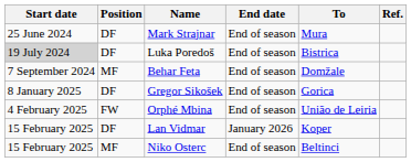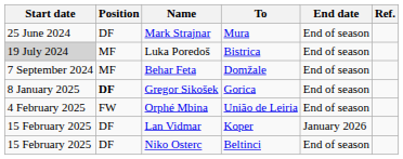 <table class="wikitable">
 <tr>
 <th>Start date</th>
 <th>Position</th>
 <th>Name</th>
+<th>To</th>
 <th>End date</th>
-<th>To</th>
 <th>Ref.</th>
 </tr>
 <tr>
 <td>25 June 2024</td>
 <td>DF</td>
 <td> <a href='#'>Mark Strajnar</a></td>
+<td> <a href='#'>Mura</a></td>
 <td>End of season</td>
-<td> <a href='#'>Mura</a></td>
 <td></td>
 </tr>
 <tr>
 <td style="background: lightgrey;">19 July 2024</td>
-<td>DF</td>
+<td>MF</td>
 <td> Luka Poredoš</td>
+<td> <a href='#'>Bistrica</a></td>
 <td>End of season</td>
-<td> <a href='#'>Bistrica</a></td>
 <td></td>
 </tr>
 <tr>
 <td>7 September 2024</td>
 <td>MF</td>
 <td> <a href='#'>Behar Feta</a></td>
+<td> <a href='#'>Domžale</a></td>
 <td>End of season</td>
-<td> <a href='#'>Domžale</a></td>
 <td></td>
 </tr>
 <tr>
 <td>8 January 2025</td>
-<td>DF</td>
+<td><strong>DF</strong></td>
 <td> <a href='#'>Gregor Sikošek</a></td>
+<td> <a href='#'>Gorica</a></td>
 <td>End of season</td>
-<td> <a href='#'>Gorica</a></td>
 <td></td>
 </tr>
 <tr>
 <td>4 February 2025</td>
 <td>FW</td>
 <td> <a href='#'>Orphé Mbina</a></td>
+<td> <a href='#'>União de Leiria</a></td>
 <td>End of season</td>
-<td> <a href='#'>União de Leiria</a></td>
 <td></td>
 </tr>
 <tr>
 <td>15 February 2025</td>
 <td>DF</td>
 <td> <a href='#'>Lan Vidmar</a></td>
+<td> <a href='#'>Koper</a></td>
 <td>January 2026</td>
-<td> <a href='#'>Koper</a></td>
 <td></td>
 </tr>
 <tr>
 <td>15 February 2025</td>
-<td>MF</td>
+<td>DF</td>
 <td> <a href='#'>Niko Osterc</a></td>
+<td> <a href='#'>Beltinci</a></td>
 <td>End of season</td>
-<td> <a href='#'>Beltinci</a></td>
 <td></td>
 </tr>
 </table>
